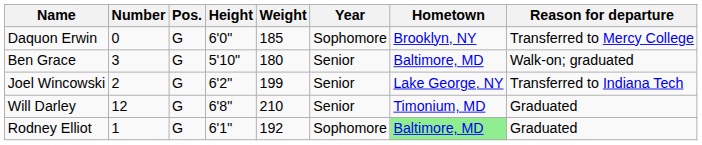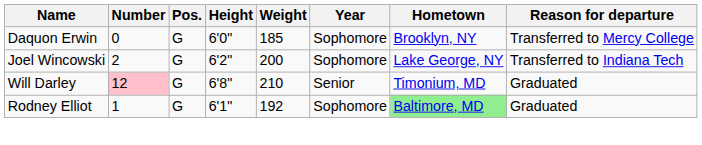 <table class="wikitable sortable">
 <tr>
 <th>Name</th>
 <th>Number</th>
 <th>Pos.</th>
 <th>Height</th>
 <th>Weight</th>
 <th>Year</th>
 <th>Hometown</th>
 <th class="unsortable">Reason for departure</th>
 </tr>
 <tr>
 <td>Daquon Erwin</td>
 <td>0</td>
 <td>G</td>
 <td>6'0"</td>
 <td>185</td>
 <td>Sophomore</td>
 <td><a href='#'>Brooklyn, NY</a></td>
 <td>Transferred to <a href='#'>Mercy College</a></td>
 </tr>
 <tr>
-<td>Ben Grace</td>
-<td>3</td>
-<td>G</td>
-<td>5'10"</td>
-<td>180</td>
-<td>Senior</td>
-<td><a href='#'>Baltimore, MD</a></td>
-<td>Walk-on; graduated</td>
-</tr>
-<tr>
 <td>Joel Wincowski</td>
 <td>2</td>
 <td>G</td>
 <td>6'2"</td>
-<td>199</td>
-<td>Senior</td>
+<td>200</td>
+<td>Sophomore</td>
 <td><a href='#'>Lake George, NY</a></td>
 <td>Transferred to <a href='#'>Indiana Tech</a></td>
 </tr>
 <tr>
 <td>Will Darley</td>
-<td>12</td>
+<td style="background: pink;">12</td>
 <td>G</td>
 <td>6'8"</td>
 <td>210</td>
 <td>Senior</td>
 <td><a href='#'>Timonium, MD</a></td>
 <td>Graduated</td>
 </tr>
 <tr>
 <td>Rodney Elliot</td>
 <td>1</td>
 <td>G</td>
 <td>6'1"</td>
 <td>192</td>
 <td>Sophomore</td>
 <td style="background: lightgreen;"><a href='#'>Baltimore, MD</a></td>
 <td>Graduated</td>
 </tr>
 </table>
